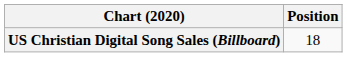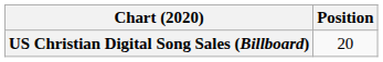 <table class="wikitable plainrowheaders" style="text-align:center">
 <tr>
 <th scope="col">Chart (2020)</th>
 <th scope="col">Position</th>
 </tr>
 <tr>
 <th scope="row">US Christian Digital Song Sales (<em>Billboard</em>)</th>
-<td>18</td>
+<td>20</td>
 </tr>
 </table>
